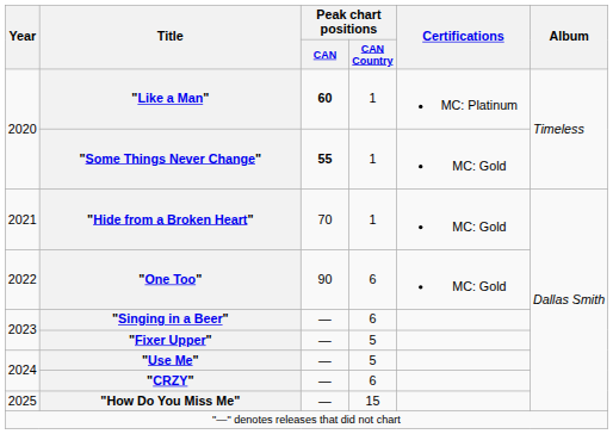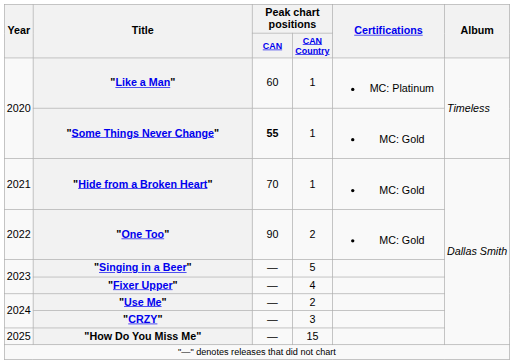 <table class="wikitable plainrowheaders" style="text-align:center;">
 <tr>
 <th scope="col" rowspan="2">Year</th>
 <th scope="col" rowspan="2" style="width:20em;">Title</th>
 <th scope="col" colspan="2">Peak chart<br>positions</th>
 <th scope="col" rowspan="2" style="width:10em;"><a href='#'>Certifications</a></th>
 <th scope="col" rowspan="2">Album</th>
 </tr>
 <tr style="font-size:smaller;">
 <th scope="col" style="width:4em;"><a href='#'>CAN</a><br></th>
 <th scope="col" style="width:4em;"><a href='#'>CAN Country</a><br></th>
 </tr>
 <tr>
 <td rowspan="2">2020</td>
 <th scope="row">"<a href='#'>Like a Man</a>"</th>
-<td><strong>60</strong></td>
+<td>60</td>
 <td>1</td>
 <td><br><ul><li>MC: Platinum</li></ul></td>
 <td rowspan="2" style="text-align:left;"><em>Timeless</em></td>
 </tr>
 <tr>
 <th scope="row">"<a href='#'>Some Things Never Change</a>"<br></th>
 <td><strong>55</strong></td>
 <td>1</td>
 <td><br><ul><li>MC: Gold</li></ul></td>
 </tr>
 <tr>
 <td>2021</td>
 <th scope="row">"<a href='#'>Hide from a Broken Heart</a>"</th>
 <td>70</td>
 <td>1</td>
 <td><br><ul><li>MC: Gold</li></ul></td>
 <td style="text-align:left;" rowspan="7"><em>Dallas Smith</em></td>
 </tr>
 <tr>
 <td>2022</td>
 <th scope="row">"<a href='#'>One Too</a>"<br></th>
 <td>90</td>
-<td>6</td>
+<td>2</td>
 <td><br><ul><li>MC: Gold</li></ul></td>
 </tr>
 <tr>
 <td rowspan="2">2023</td>
 <th scope="row">"<a href='#'>Singing in a Beer</a>"</th>
 <td>—</td>
-<td>6</td>
+<td>5</td>
 <td></td>
 </tr>
 <tr>
 <th scope="row">"<a href='#'>Fixer Upper</a>"</th>
 <td>—</td>
-<td>5</td>
+<td>4</td>
 <td></td>
 </tr>
 <tr>
 <td rowspan="2">2024</td>
 <th scope="row">"<a href='#'>Use Me</a>"</th>
 <td>—</td>
-<td>5</td>
+<td>2</td>
 <td></td>
 </tr>
 <tr>
 <th scope="row">"<a href='#'>CRZY</a>"</th>
 <td>—</td>
-<td>6</td>
+<td>3</td>
 <td></td>
 </tr>
 <tr>
 <td>2025</td>
 <th scope="row">"How Do You Miss Me"<br></th>
 <td>—</td>
 <td>15</td>
 <td></td>
 </tr>
 <tr>
 <td colspan="6" style="font-size:85%">"—" denotes releases that did not chart</td>
 </tr>
 </table>
